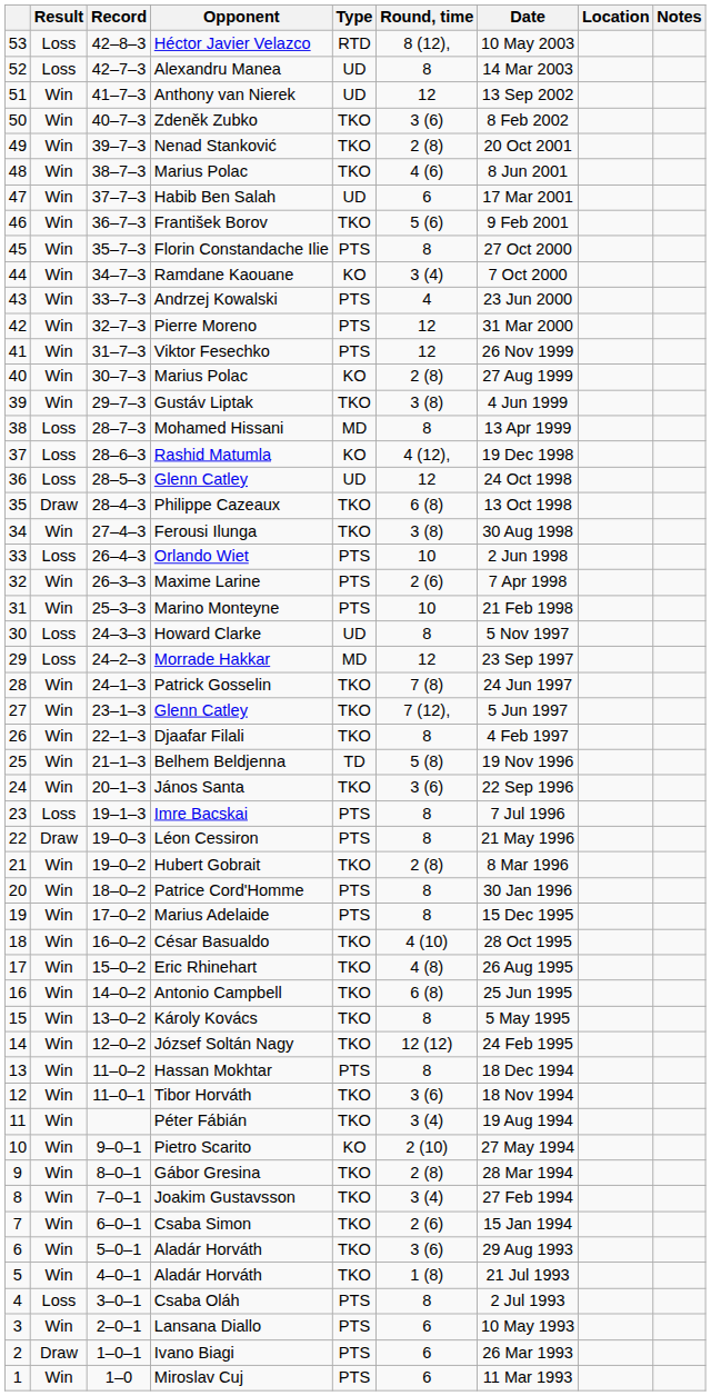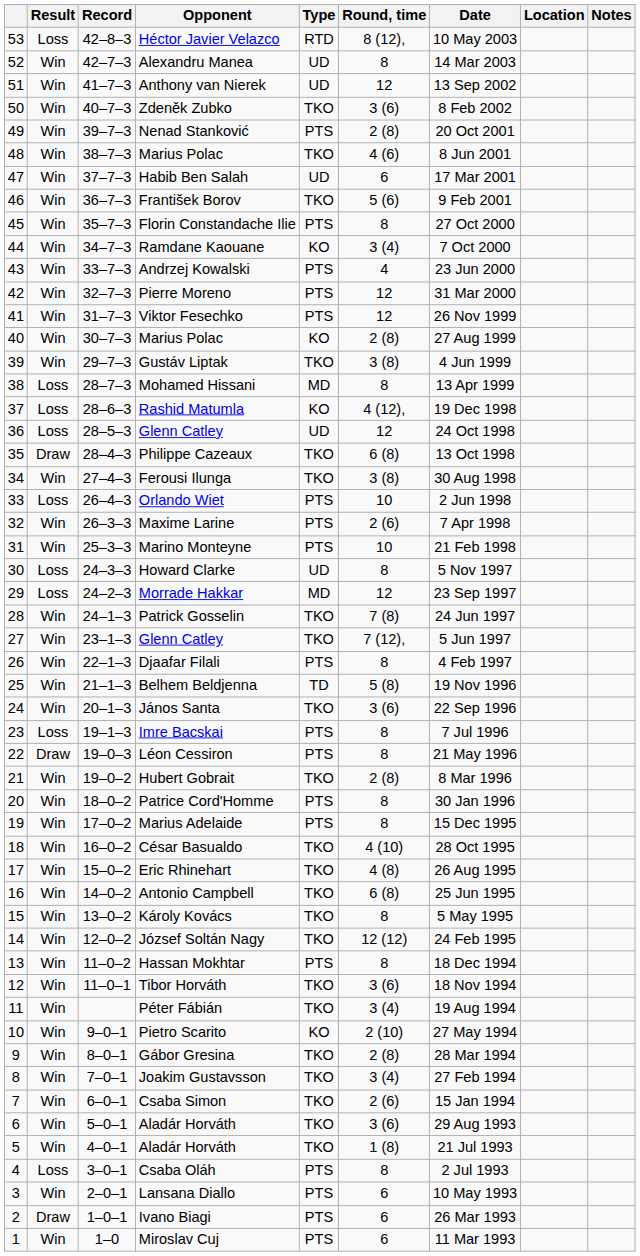 <table class="wikitable" style="text-align:center">
 <tr>
 <th></th>
 <th>Result</th>
 <th>Record</th>
 <th>Opponent</th>
 <th>Type</th>
 <th>Round, time</th>
 <th>Date</th>
 <th>Location</th>
 <th>Notes</th>
 </tr>
 <tr>
 <td>53</td>
 <td>Loss</td>
 <td>42–8–3</td>
 <td style="text-align:left;"><a href='#'>Héctor Javier Velazco</a></td>
 <td>RTD</td>
 <td>8 (12), </td>
 <td>10 May 2003</td>
 <td style="text-align:left;"></td>
 <td style="text-align:left;"></td>
 </tr>
 <tr>
 <td>52</td>
-<td>Loss</td>
+<td>Win</td>
 <td>42–7–3</td>
 <td style="text-align:left;">Alexandru Manea</td>
 <td>UD</td>
 <td>8</td>
 <td>14 Mar 2003</td>
 <td style="text-align:left;"></td>
 <td></td>
 </tr>
 <tr>
 <td>51</td>
 <td>Win</td>
 <td>41–7–3</td>
 <td style="text-align:left;">Anthony van Nierek</td>
 <td>UD</td>
 <td>12</td>
 <td>13 Sep 2002</td>
 <td style="text-align:left;"></td>
 <td style="text-align:left;"></td>
 </tr>
 <tr>
 <td>50</td>
 <td>Win</td>
 <td>40–7–3</td>
 <td style="text-align:left;">Zdeněk Zubko</td>
 <td>TKO</td>
 <td>3 (6)</td>
 <td>8 Feb 2002</td>
 <td style="text-align:left;"></td>
 <td></td>
 </tr>
 <tr>
 <td>49</td>
 <td>Win</td>
 <td>39–7–3</td>
 <td style="text-align:left;">Nenad Stanković</td>
-<td>TKO</td>
+<td>PTS</td>
 <td>2 (8)</td>
 <td>20 Oct 2001</td>
 <td style="text-align:left;"></td>
 <td></td>
 </tr>
 <tr>
 <td>48</td>
 <td>Win</td>
 <td>38–7–3</td>
 <td style="text-align:left;">Marius Polac</td>
 <td>TKO</td>
 <td>4 (6)</td>
 <td>8 Jun 2001</td>
 <td style="text-align:left;"></td>
 <td></td>
 </tr>
 <tr>
 <td>47</td>
 <td>Win</td>
 <td>37–7–3</td>
 <td style="text-align:left;">Habib Ben Salah</td>
 <td>UD</td>
 <td>6</td>
 <td>17 Mar 2001</td>
 <td style="text-align:left;"></td>
 <td></td>
 </tr>
 <tr>
 <td>46</td>
 <td>Win</td>
 <td>36–7–3</td>
 <td style="text-align:left;">František Borov</td>
 <td>TKO</td>
 <td>5 (6)</td>
 <td>9 Feb 2001</td>
 <td style="text-align:left;"></td>
 <td></td>
 </tr>
 <tr>
 <td>45</td>
 <td>Win</td>
 <td>35–7–3</td>
 <td style="text-align:left;">Florin Constandache Ilie</td>
 <td>PTS</td>
 <td>8</td>
 <td>27 Oct 2000</td>
 <td style="text-align:left;"></td>
 <td></td>
 </tr>
 <tr>
 <td>44</td>
 <td>Win</td>
 <td>34–7–3</td>
 <td style="text-align:left;">Ramdane Kaouane</td>
 <td>KO</td>
 <td>3 (4)</td>
 <td>7 Oct 2000</td>
 <td style="text-align:left;"></td>
 <td></td>
 </tr>
 <tr>
 <td>43</td>
 <td>Win</td>
 <td>33–7–3</td>
 <td style="text-align:left;">Andrzej Kowalski</td>
 <td>PTS</td>
 <td>4</td>
 <td>23 Jun 2000</td>
 <td style="text-align:left;"></td>
 <td></td>
 </tr>
 <tr>
 <td>42</td>
 <td>Win</td>
 <td>32–7–3</td>
 <td style="text-align:left;">Pierre Moreno</td>
 <td>PTS</td>
 <td>12</td>
 <td>31 Mar 2000</td>
 <td style="text-align:left;"></td>
 <td style="text-align:left;"></td>
 </tr>
 <tr>
 <td>41</td>
 <td>Win</td>
 <td>31–7–3</td>
 <td style="text-align:left;">Viktor Fesechko</td>
 <td>PTS</td>
 <td>12</td>
 <td>26 Nov 1999</td>
 <td style="text-align:left;"></td>
 <td style="text-align:left;"></td>
 </tr>
 <tr>
 <td>40</td>
 <td>Win</td>
 <td>30–7–3</td>
 <td style="text-align:left;">Marius Polac</td>
 <td>KO</td>
 <td>2 (8)</td>
 <td>27 Aug 1999</td>
 <td style="text-align:left;"></td>
 <td></td>
 </tr>
 <tr>
 <td>39</td>
 <td>Win</td>
 <td>29–7–3</td>
 <td style="text-align:left;">Gustáv Liptak</td>
 <td>TKO</td>
 <td>3 (8)</td>
 <td>4 Jun 1999</td>
 <td style="text-align:left;"></td>
 <td></td>
 </tr>
 <tr>
 <td>38</td>
 <td>Loss</td>
 <td>28–7–3</td>
 <td style="text-align:left;">Mohamed Hissani</td>
 <td>MD</td>
 <td>8</td>
 <td>13 Apr 1999</td>
 <td style="text-align:left;"></td>
 <td></td>
 </tr>
 <tr>
 <td>37</td>
 <td>Loss</td>
 <td>28–6–3</td>
 <td style="text-align:left;"><a href='#'>Rashid Matumla</a></td>
 <td>KO</td>
 <td>4 (12), </td>
 <td>19 Dec 1998</td>
 <td style="text-align:left;"></td>
 <td style="text-align:left;"></td>
 </tr>
 <tr>
 <td>36</td>
 <td>Loss</td>
 <td>28–5–3</td>
 <td style="text-align:left;"><a href='#'>Glenn Catley</a></td>
 <td>UD</td>
 <td>12</td>
 <td>24 Oct 1998</td>
 <td style="text-align:left;"></td>
 <td style="text-align:left;"></td>
 </tr>
 <tr>
 <td>35</td>
 <td>Draw</td>
 <td>28–4–3</td>
 <td style="text-align:left;">Philippe Cazeaux</td>
 <td>TKO</td>
 <td>6 (8)</td>
 <td>13 Oct 1998</td>
 <td style="text-align:left;"></td>
 <td></td>
 </tr>
 <tr>
 <td>34</td>
 <td>Win</td>
 <td>27–4–3</td>
 <td style="text-align:left;">Ferousi Ilunga</td>
 <td>TKO</td>
 <td>3 (8)</td>
 <td>30 Aug 1998</td>
 <td style="text-align:left;"></td>
 <td></td>
 </tr>
 <tr>
 <td>33</td>
 <td>Loss</td>
 <td>26–4–3</td>
 <td style="text-align:left;"><a href='#'>Orlando Wiet</a></td>
 <td>PTS</td>
 <td>10</td>
 <td>2 Jun 1998</td>
 <td style="text-align:left;"></td>
 <td></td>
 </tr>
 <tr>
 <td>32</td>
 <td>Win</td>
 <td>26–3–3</td>
 <td style="text-align:left;">Maxime Larine</td>
 <td>PTS</td>
 <td>2 (6)</td>
 <td>7 Apr 1998</td>
 <td style="text-align:left;"></td>
 <td></td>
 </tr>
 <tr>
 <td>31</td>
 <td>Win</td>
 <td>25–3–3</td>
 <td style="text-align:left;">Marino Monteyne</td>
 <td>PTS</td>
 <td>10</td>
 <td>21 Feb 1998</td>
 <td style="text-align:left;"></td>
 <td></td>
 </tr>
 <tr>
 <td>30</td>
 <td>Loss</td>
 <td>24–3–3</td>
 <td style="text-align:left;">Howard Clarke</td>
 <td>UD</td>
 <td>8</td>
 <td>5 Nov 1997</td>
 <td style="text-align:left;"></td>
 <td></td>
 </tr>
 <tr>
 <td>29</td>
 <td>Loss</td>
 <td>24–2–3</td>
 <td style="text-align:left;"><a href='#'>Morrade Hakkar</a></td>
 <td>MD</td>
 <td>12</td>
 <td>23 Sep 1997</td>
 <td style="text-align:left;"></td>
 <td style="text-align:left;"></td>
 </tr>
 <tr>
 <td>28</td>
 <td>Win</td>
 <td>24–1–3</td>
 <td style="text-align:left;">Patrick Gosselin</td>
 <td>TKO</td>
 <td>7 (8)</td>
 <td>24 Jun 1997</td>
 <td style="text-align:left;"></td>
 <td></td>
 </tr>
 <tr>
 <td>27</td>
 <td>Win</td>
 <td>23–1–3</td>
 <td style="text-align:left;"><a href='#'>Glenn Catley</a></td>
 <td>TKO</td>
 <td>7 (12), </td>
 <td>5 Jun 1997</td>
 <td style="text-align:left;"></td>
 <td style="text-align:left;"></td>
 </tr>
 <tr>
 <td>26</td>
 <td>Win</td>
 <td>22–1–3</td>
 <td style="text-align:left;">Djaafar Filali</td>
-<td>TKO</td>
+<td>PTS</td>
 <td>8</td>
 <td>4 Feb 1997</td>
 <td style="text-align:left;"></td>
 <td></td>
 </tr>
 <tr>
 <td>25</td>
 <td>Win</td>
 <td>21–1–3</td>
 <td style="text-align:left;">Belhem Beldjenna</td>
 <td>TD</td>
 <td>5 (8)</td>
 <td>19 Nov 1996</td>
 <td style="text-align:left;"></td>
 <td></td>
 </tr>
 <tr>
 <td>24</td>
 <td>Win</td>
 <td>20–1–3</td>
 <td style="text-align:left;">János Santa</td>
 <td>TKO</td>
 <td>3 (6)</td>
 <td>22 Sep 1996</td>
 <td style="text-align:left;"></td>
 <td></td>
 </tr>
 <tr>
 <td>23</td>
 <td>Loss</td>
 <td>19–1–3</td>
 <td style="text-align:left;"><a href='#'>Imre Bacskai</a></td>
 <td>PTS</td>
 <td>8</td>
 <td>7 Jul 1996</td>
 <td style="text-align:left;"></td>
 <td></td>
 </tr>
 <tr>
 <td>22</td>
 <td>Draw</td>
 <td>19–0–3</td>
 <td style="text-align:left;">Léon Cessiron</td>
 <td>PTS</td>
 <td>8</td>
 <td>21 May 1996</td>
 <td style="text-align:left;"></td>
 <td></td>
 </tr>
 <tr>
 <td>21</td>
 <td>Win</td>
 <td>19–0–2</td>
 <td style="text-align:left;">Hubert Gobrait</td>
 <td>TKO</td>
 <td>2 (8)</td>
 <td>8 Mar 1996</td>
 <td style="text-align:left;"></td>
 <td></td>
 </tr>
 <tr>
 <td>20</td>
 <td>Win</td>
 <td>18–0–2</td>
 <td style="text-align:left;">Patrice Cord'Homme</td>
 <td>PTS</td>
 <td>8</td>
 <td>30 Jan 1996</td>
 <td style="text-align:left;"></td>
 <td></td>
 </tr>
 <tr>
 <td>19</td>
 <td>Win</td>
 <td>17–0–2</td>
 <td style="text-align:left;">Marius Adelaide</td>
 <td>PTS</td>
 <td>8</td>
 <td>15 Dec 1995</td>
 <td style="text-align:left;"></td>
 <td></td>
 </tr>
 <tr>
 <td>18</td>
 <td>Win</td>
 <td>16–0–2</td>
 <td style="text-align:left;">César Basualdo</td>
 <td>TKO</td>
 <td>4 (10)</td>
 <td>28 Oct 1995</td>
 <td style="text-align:left;"></td>
 <td></td>
 </tr>
 <tr>
 <td>17</td>
 <td>Win</td>
 <td>15–0–2</td>
 <td style="text-align:left;">Eric Rhinehart</td>
 <td>TKO</td>
 <td>4 (8)</td>
 <td>26 Aug 1995</td>
 <td style="text-align:left;"></td>
 <td></td>
 </tr>
 <tr>
 <td>16</td>
 <td>Win</td>
 <td>14–0–2</td>
 <td style="text-align:left;">Antonio Campbell</td>
 <td>TKO</td>
 <td>6 (8)</td>
 <td>25 Jun 1995</td>
 <td style="text-align:left;"></td>
 <td></td>
 </tr>
 <tr>
 <td>15</td>
 <td>Win</td>
 <td>13–0–2</td>
 <td style="text-align:left;">Károly Kovács</td>
 <td>TKO</td>
 <td>8</td>
 <td>5 May 1995</td>
 <td style="text-align:left;"></td>
 <td></td>
 </tr>
 <tr>
 <td>14</td>
 <td>Win</td>
 <td>12–0–2</td>
 <td style="text-align:left;">József Soltán Nagy</td>
 <td>TKO</td>
 <td>12 (12)</td>
 <td>24 Feb 1995</td>
 <td style="text-align:left;"></td>
 <td style="text-align:left;"></td>
 </tr>
 <tr>
 <td>13</td>
 <td>Win</td>
 <td>11–0–2</td>
 <td style="text-align:left;">Hassan Mokhtar</td>
 <td>PTS</td>
 <td>8</td>
 <td>18 Dec 1994</td>
 <td style="text-align:left;"></td>
 <td></td>
 </tr>
 <tr>
 <td>12</td>
 <td>Win</td>
 <td>11–0–1</td>
 <td style="text-align:left;">Tibor Horváth</td>
 <td>TKO</td>
 <td>3 (6)</td>
 <td>18 Nov 1994</td>
 <td style="text-align:left;"></td>
 <td></td>
 </tr>
 <tr>
 <td>11</td>
 <td>Win</td>
 <td></td>
 <td style="text-align:left;">Péter Fábián</td>
 <td>TKO</td>
 <td>3 (4)</td>
 <td>19 Aug 1994</td>
 <td style="text-align:left;"></td>
 <td></td>
 </tr>
 <tr>
 <td>10</td>
 <td>Win</td>
 <td>9–0–1</td>
 <td style="text-align:left;">Pietro Scarito</td>
 <td>KO</td>
 <td>2 (10)</td>
 <td>27 May 1994</td>
 <td style="text-align:left;"></td>
 <td style="text-align:left;"></td>
 </tr>
 <tr>
 <td>9</td>
 <td>Win</td>
 <td>8–0–1</td>
 <td style="text-align:left;">Gábor Gresina</td>
 <td>TKO</td>
 <td>2 (8)</td>
 <td>28 Mar 1994</td>
 <td style="text-align:left;"></td>
 <td></td>
 </tr>
 <tr>
 <td>8</td>
 <td>Win</td>
 <td>7–0–1</td>
 <td style="text-align:left;">Joakim Gustavsson</td>
 <td>TKO</td>
 <td>3 (4)</td>
 <td>27 Feb 1994</td>
 <td style="text-align:left;"></td>
 <td></td>
 </tr>
 <tr>
 <td>7</td>
 <td>Win</td>
 <td>6–0–1</td>
 <td style="text-align:left;">Csaba Simon</td>
 <td>TKO</td>
 <td>2 (6)</td>
 <td>15 Jan 1994</td>
 <td style="text-align:left;"></td>
 <td></td>
 </tr>
 <tr>
 <td>6</td>
 <td>Win</td>
 <td>5–0–1</td>
 <td style="text-align:left;">Aladár Horváth</td>
 <td>TKO</td>
 <td>3 (6)</td>
 <td>29 Aug 1993</td>
 <td style="text-align:left;"></td>
 <td></td>
 </tr>
 <tr>
 <td>5</td>
 <td>Win</td>
 <td>4–0–1</td>
 <td style="text-align:left;">Aladár Horváth</td>
 <td>TKO</td>
 <td>1 (8)</td>
 <td>21 Jul 1993</td>
 <td style="text-align:left;"></td>
 <td></td>
 </tr>
 <tr>
 <td>4</td>
 <td>Loss</td>
 <td>3–0–1</td>
 <td style="text-align:left;">Csaba Oláh</td>
 <td>PTS</td>
 <td>8</td>
 <td>2 Jul 1993</td>
 <td style="text-align:left;"></td>
 <td></td>
 </tr>
 <tr>
 <td>3</td>
 <td>Win</td>
 <td>2–0–1</td>
 <td style="text-align:left;">Lansana Diallo</td>
 <td>PTS</td>
 <td>6</td>
 <td>10 May 1993</td>
 <td style="text-align:left;"></td>
 <td></td>
 </tr>
 <tr>
 <td>2</td>
 <td>Draw</td>
 <td>1–0–1</td>
 <td style="text-align:left;">Ivano Biagi</td>
 <td>PTS</td>
 <td>6</td>
 <td>26 Mar 1993</td>
 <td style="text-align:left;"></td>
 <td></td>
 </tr>
 <tr>
 <td>1</td>
 <td>Win</td>
 <td>1–0</td>
 <td style="text-align:left;">Miroslav Cuj</td>
 <td>PTS</td>
 <td>6</td>
 <td>11 Mar 1993</td>
 <td style="text-align:left;"></td>
 <td></td>
 </tr>
 </table>
